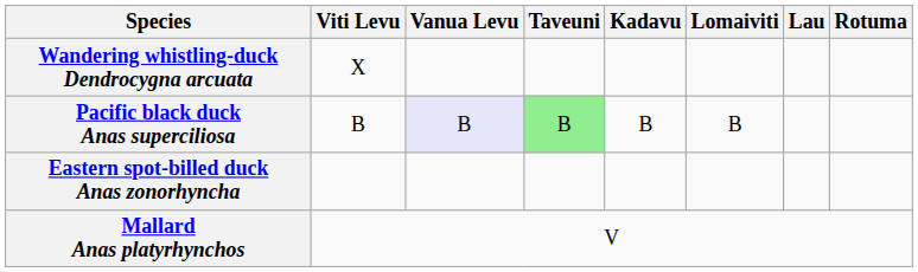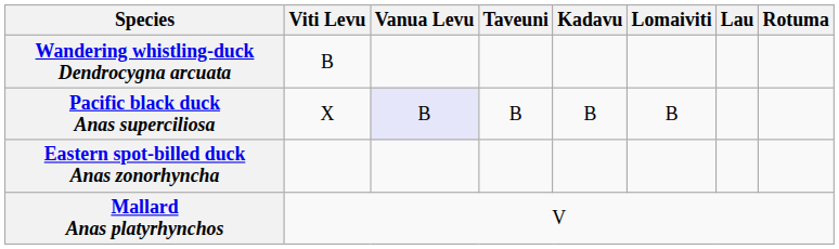 <table class="wikitable" style="text-align:center">
 <tr>
 <th width="225">Species</th>
 <th>Viti Levu</th>
 <th>Vanua Levu</th>
 <th>Taveuni</th>
 <th>Kadavu</th>
 <th>Lomaiviti</th>
 <th>Lau</th>
 <th>Rotuma</th>
 </tr>
 <tr>
 <th><a href='#'>Wandering whistling-duck</a><br><em>Dendrocygna arcuata</em></th>
-<td>X</td>
+<td>B</td>
 <td></td>
 <td></td>
 <td></td>
 <td></td>
 <td></td>
 <td></td>
 </tr>
 <tr>
 <th><a href='#'>Pacific black duck</a><br><em>Anas superciliosa</em></th>
+<td>X</td>
+<td style="background: lavender;">B</td>
 <td>B</td>
-<td style="background: lavender;">B</td>
-<td style="background: lightgreen;">B</td>
 <td>B</td>
 <td>B</td>
 <td></td>
 <td></td>
 </tr>
 <tr>
 <th><a href='#'>Eastern spot-billed duck</a><br><em>Anas zonorhyncha</em></th>
 <td></td>
 <td></td>
 <td></td>
 <td></td>
 <td></td>
 <td></td>
 <td></td>
 </tr>
 <tr>
 <th><a href='#'>Mallard</a><br><em>Anas platyrhynchos</em></th>
 <td colspan="8" align="center">V</td>
 </tr>
 </table>
